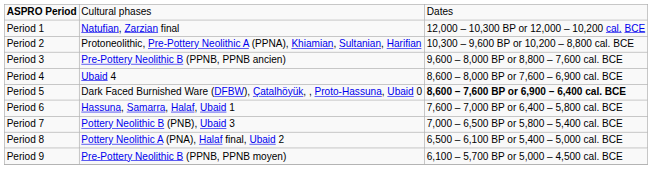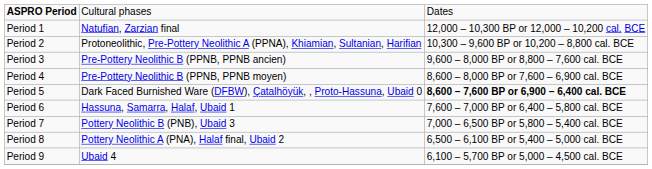 <table align="center" class="wikitable">
 <tr>
 <td><strong>ASPRO Period</strong></td>
 <td>Cultural phases</td>
 <td>Dates</td>
 </tr>
 <tr>
 <td>Period 1</td>
 <td><a href='#'>Natufian</a>, <a href='#'>Zarzian</a> final</td>
 <td>12,000 – 10,300 BP or 12,000 – 10,200 <a href='#'>cal.</a> <a href='#'>BCE</a></td>
 </tr>
 <tr>
 <td>Period 2</td>
 <td>Protoneolithic, <a href='#'>Pre-Pottery Neolithic A</a> (PPNA), <a href='#'>Khiamian</a>, <a href='#'>Sultanian</a>, <a href='#'>Harifian</a></td>
 <td>10,300 – 9,600 BP or 10,200 – 8,800 cal. BCE</td>
 </tr>
 <tr>
 <td>Period 3</td>
 <td><a href='#'>Pre-Pottery Neolithic B</a> (PPNB, PPNB ancien)</td>
 <td>9,600 – 8,000 BP or 8,800 – 7,600 cal. BCE</td>
 </tr>
 <tr>
 <td>Period 4</td>
-<td><a href='#'>Ubaid</a> 4</td>
+<td><a href='#'>Pre-Pottery Neolithic B</a> (PPNB, PPNB moyen)</td>
 <td>8,600 – 8,000 BP or 7,600 – 6,900 cal. BCE</td>
 </tr>
 <tr>
 <td>Period 5</td>
 <td>Dark Faced Burnished Ware (<a href='#'>DFBW</a>), <a href='#'>Çatalhöyük</a>, , <a href='#'>Proto-Hassuna</a>, <a href='#'>Ubaid</a> 0</td>
 <td><strong>8,600 – 7,600 BP or 6,900 – 6,400 cal. BCE</strong></td>
 </tr>
 <tr>
 <td>Period 6</td>
 <td><a href='#'>Hassuna</a>, <a href='#'>Samarra</a>, <a href='#'>Halaf</a>, <a href='#'>Ubaid</a> 1</td>
 <td>7,600 – 7,000 BP or 6,400 – 5,800 cal. BCE</td>
 </tr>
 <tr>
 <td>Period 7</td>
 <td><a href='#'>Pottery Neolithic B</a> (PNB), <a href='#'>Ubaid</a> 3</td>
 <td>7,000 – 6,500 BP or 5,800 – 5,400 cal. BCE</td>
 </tr>
 <tr>
 <td>Period 8</td>
 <td><a href='#'>Pottery Neolithic A</a> (PNA), <a href='#'>Halaf</a> final, <a href='#'>Ubaid</a> 2</td>
 <td>6,500 – 6,100 BP or 5,400 – 5,000 cal. BCE</td>
 </tr>
 <tr>
 <td>Period 9</td>
-<td><a href='#'>Pre-Pottery Neolithic B</a> (PPNB, PPNB moyen)</td>
+<td><a href='#'>Ubaid</a> 4</td>
 <td>6,100 – 5,700 BP or 5,000 – 4,500 cal. BCE</td>
 </tr>
 <tr>
 </tr>
 </table>
